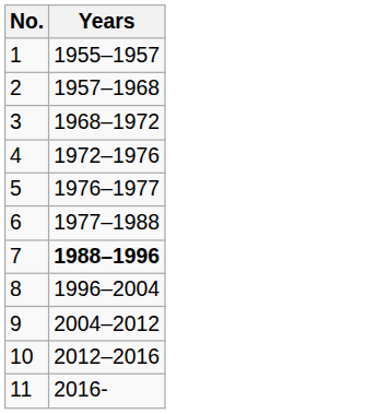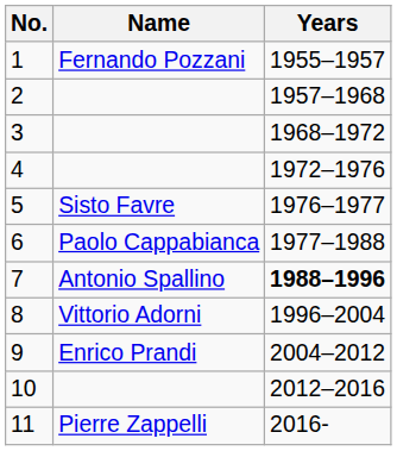 <table class="wikitable">
 <tr>
 <th>No.</th>
+<th>Name</th>
 <th>Years</th>
 </tr>
 <tr>
 <td>1</td>
+<td><a href='#'>Fernando Pozzani</a></td>
 <td>1955–1957</td>
 </tr>
 <tr>
 <td>2</td>
+<td></td>
 <td>1957–1968</td>
 </tr>
 <tr>
 <td>3</td>
+<td></td>
 <td>1968–1972</td>
 </tr>
 <tr>
 <td>4</td>
+<td></td>
 <td>1972–1976</td>
 </tr>
 <tr>
 <td>5</td>
+<td><a href='#'>Sisto Favre</a></td>
 <td>1976–1977</td>
 </tr>
 <tr>
 <td>6</td>
+<td><a href='#'>Paolo Cappabianca</a></td>
 <td>1977–1988</td>
 </tr>
 <tr>
 <td>7</td>
+<td><a href='#'>Antonio Spallino</a></td>
 <td><strong>1988–1996</strong></td>
 </tr>
 <tr>
 <td>8</td>
+<td><a href='#'>Vittorio Adorni</a></td>
 <td>1996–2004</td>
 </tr>
 <tr>
 <td>9</td>
+<td><a href='#'>Enrico Prandi</a></td>
 <td>2004–2012</td>
 </tr>
 <tr>
 <td>10</td>
+<td></td>
 <td>2012–2016</td>
 </tr>
 <tr>
 <td>11</td>
+<td><a href='#'>Pierre Zappelli</a></td>
 <td>2016-</td>
 </tr>
 </table>
